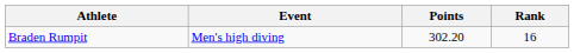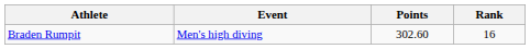 <table class="wikitable" style="text-align:center; font-size:90%; width:50%;">
 <tr>
 <th>Athlete</th>
 <th>Event</th>
 <th>Points</th>
 <th>Rank</th>
 </tr>
 <tr>
 <td align=left><a href='#'>Braden Rumpit</a></td>
 <td align=left><a href='#'>Men's high diving</a></td>
-<td>302.20</td>
+<td>302.60</td>
 <td>16</td>
 </tr>
 </table>
